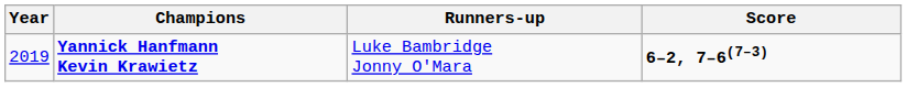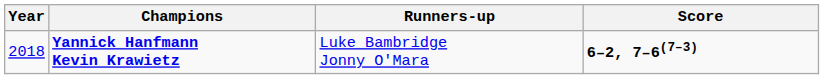 <table class="wikitable" style="font-size:90%">
 <tr>
 <th>Year</th>
 <th width="200">Champions</th>
 <th width="200">Runners-up</th>
 <th width="175">Score</th>
 </tr>
 <tr>
-<td><a href='#'>2019</a></td>
+<td><a href='#'>2018</a></td>
 <td> <strong><a href='#'>Yannick Hanfmann</a></strong><br> <strong><a href='#'>Kevin Krawietz</a></strong></td>
 <td> <a href='#'>Luke Bambridge</a><br> <a href='#'>Jonny O'Mara</a></td>
 <td><strong>6–2, 7–6<sup>(7–3)</sup></strong></td>
 </tr>
 </table>
